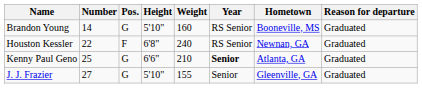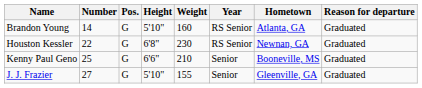 <table class="wikitable sortable" border="1">
 <tr>
 <th>Name</th>
 <th>Number</th>
 <th>Pos.</th>
 <th>Height</th>
 <th>Weight</th>
 <th>Year</th>
 <th>Hometown</th>
 <th class="unsortable">Reason for departure</th>
 </tr>
 <tr>
 <td>Brandon Young</td>
 <td>14</td>
 <td>G</td>
 <td>5'10"</td>
 <td>160</td>
 <td>RS Senior</td>
-<td><a href='#'>Booneville, MS</a></td>
+<td><a href='#'>Atlanta, GA</a></td>
 <td>Graduated</td>
 </tr>
 <tr>
 <td>Houston Kessler</td>
 <td>22</td>
-<td>F</td>
+<td>G</td>
 <td>6'8"</td>
-<td>240</td>
+<td>230</td>
 <td>RS Senior</td>
 <td><a href='#'>Newnan, GA</a></td>
 <td>Graduated</td>
 </tr>
 <tr>
 <td>Kenny Paul Geno</td>
 <td>25</td>
 <td>G</td>
 <td>6'6"</td>
 <td>210</td>
-<td><strong>Senior</strong></td>
-<td><a href='#'>Atlanta, GA</a></td>
+<td>Senior</td>
+<td><a href='#'>Booneville, MS</a></td>
 <td>Graduated</td>
 </tr>
 <tr>
 <td><a href='#'>J. J. Frazier</a></td>
 <td>27</td>
 <td>G</td>
 <td>5'10"</td>
 <td>155</td>
 <td>Senior</td>
 <td><a href='#'>Gleenville, GA</a></td>
 <td>Graduated</td>
 </tr>
 </table>
